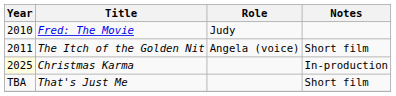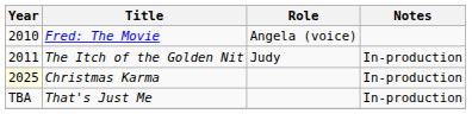 <table class="wikitable sortable">
 <tr>
 <th scope="col">Year</th>
 <th scope="col">Title</th>
 <th scope="col">Role</th>
 <th scope="col" class="unsortable">Notes</th>
 </tr>
 <tr>
 <td>2010</td>
 <td><em><a href='#'>Fred: The Movie</a></em></td>
-<td>Judy</td>
+<td>Angela (voice)</td>
 <td></td>
 </tr>
 <tr>
 <td>2011</td>
 <td><em>The Itch of the Golden Nit</em></td>
-<td>Angela (voice)</td>
-<td>Short film</td>
+<td>Judy</td>
+<td>In-production</td>
 </tr>
 <tr>
 <td style="background: lightyellow;">2025</td>
 <td><em>Christmas Karma</em></td>
 <td></td>
 <td>In-production</td>
 </tr>
 <tr>
 <td>TBA</td>
 <td><em>That's Just Me</em></td>
 <td></td>
-<td>Short film</td>
+<td>In-production</td>
 </tr>
 <tr>
 </tr>
 </table>
